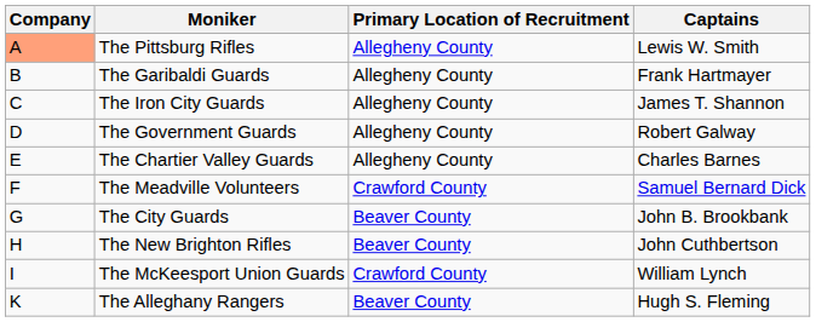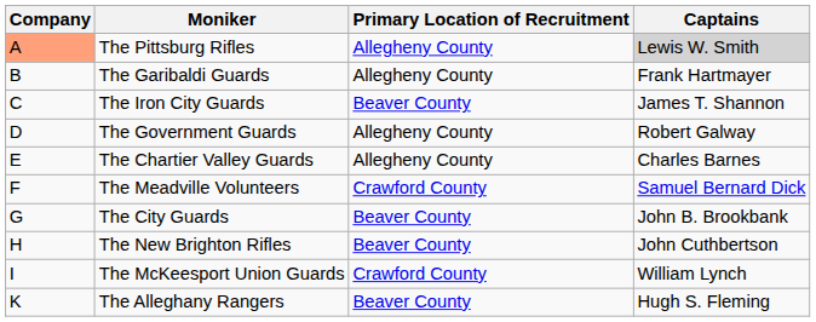 <table class="wikitable">
 <tr>
 <th>Company</th>
 <th>Moniker</th>
 <th>Primary Location of Recruitment</th>
 <th>Captains</th>
 </tr>
 <tr>
 <td style="background: lightsalmon;">A</td>
 <td>The Pittsburg Rifles</td>
 <td><a href='#'>Allegheny County</a></td>
-<td>Lewis W. Smith</td>
+<td style="background: lightgrey;">Lewis W. Smith</td>
 </tr>
 <tr>
 <td>B</td>
 <td>The Garibaldi Guards</td>
 <td>Allegheny County</td>
 <td>Frank Hartmayer</td>
 </tr>
 <tr>
 <td>C</td>
 <td>The Iron City Guards</td>
-<td>Allegheny County</td>
+<td><a href='#'>Beaver County</a></td>
 <td>James T. Shannon</td>
 </tr>
 <tr>
 <td>D</td>
 <td>The Government Guards</td>
 <td>Allegheny County</td>
 <td>Robert Galway</td>
 </tr>
 <tr>
 <td>E</td>
 <td>The Chartier Valley Guards</td>
 <td>Allegheny County</td>
 <td>Charles Barnes</td>
 </tr>
 <tr>
 <td>F</td>
 <td>The Meadville Volunteers</td>
 <td><a href='#'>Crawford County</a></td>
 <td><a href='#'>Samuel Bernard Dick</a></td>
 </tr>
 <tr>
 <td>G</td>
 <td>The City Guards</td>
 <td><a href='#'>Beaver County</a></td>
 <td>John B. Brookbank</td>
 </tr>
 <tr>
 <td>H</td>
 <td>The New Brighton Rifles</td>
 <td><a href='#'>Beaver County</a></td>
 <td>John Cuthbertson</td>
 </tr>
 <tr>
 <td>I</td>
 <td>The McKeesport Union Guards</td>
 <td><a href='#'>Crawford County</a></td>
 <td>William Lynch</td>
 </tr>
 <tr>
 <td>K</td>
 <td>The Alleghany Rangers</td>
 <td><a href='#'>Beaver County</a></td>
 <td>Hugh S. Fleming</td>
 </tr>
 </table>
